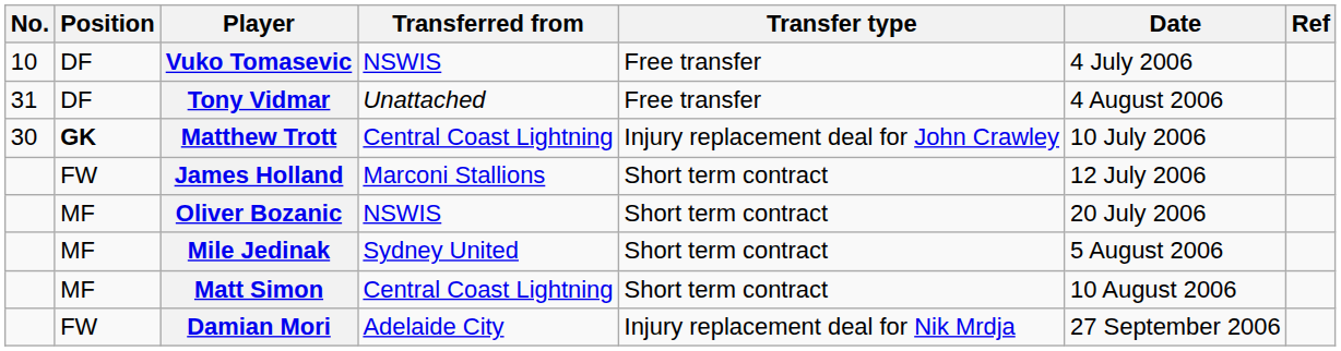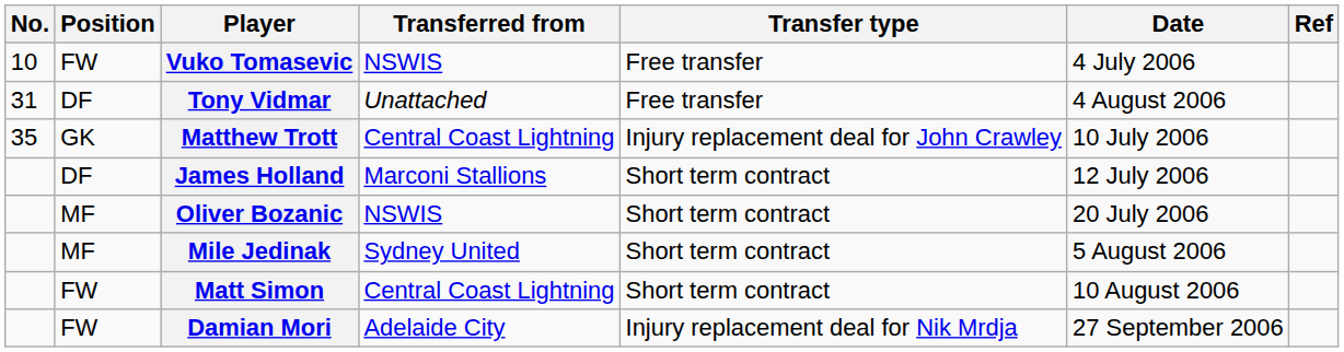 <table class="wikitable plainrowheaders" style="text-align:center; text-align:left">
 <tr>
 <th scope=col>No.</th>
 <th scope=col>Position</th>
 <th scope=col>Player</th>
 <th scope=col>Transferred from</th>
 <th scope=col>Transfer type</th>
 <th scope=col>Date</th>
 <th scope=col>Ref</th>
 </tr>
 <tr>
 <td>10</td>
-<td>DF</td>
+<td>FW</td>
 <th scope=row> <a href='#'>Vuko Tomasevic</a></th>
 <td> <a href='#'>NSWIS</a></td>
 <td>Free transfer</td>
 <td>4 July 2006</td>
 <td></td>
 </tr>
 <tr>
 <td>31</td>
 <td>DF</td>
 <th scope=row> <a href='#'>Tony Vidmar</a></th>
 <td><em>Unattached</em></td>
 <td>Free transfer</td>
 <td>4 August 2006</td>
 <td></td>
 </tr>
 <tr>
-<td>30</td>
-<td><strong>GK</strong></td>
+<td>35</td>
+<td>GK</td>
 <th scope=row> <a href='#'>Matthew Trott</a></th>
 <td> <a href='#'>Central Coast Lightning</a></td>
 <td>Injury replacement deal for <a href='#'>John Crawley</a></td>
 <td>10 July 2006</td>
 <td></td>
 </tr>
 <tr>
 <td></td>
-<td>FW</td>
+<td>DF</td>
 <th scope=row> <a href='#'>James Holland</a></th>
 <td><a href='#'>Marconi Stallions</a></td>
 <td>Short term contract</td>
 <td>12 July 2006</td>
 <td></td>
 </tr>
 <tr>
 <td></td>
 <td>MF</td>
 <th scope=row> <a href='#'>Oliver Bozanic</a></th>
 <td> <a href='#'>NSWIS</a></td>
 <td>Short term contract</td>
 <td>20 July 2006</td>
 <td></td>
 </tr>
 <tr>
 <td></td>
 <td>MF</td>
 <th scope=row> <a href='#'>Mile Jedinak</a></th>
 <td> <a href='#'>Sydney United</a></td>
 <td>Short term contract</td>
 <td>5 August 2006</td>
 <td></td>
 </tr>
 <tr>
 <td></td>
-<td>MF</td>
+<td>FW</td>
 <th scope=row> <a href='#'>Matt Simon</a></th>
 <td> <a href='#'>Central Coast Lightning</a></td>
 <td>Short term contract</td>
 <td>10 August 2006</td>
 <td></td>
 </tr>
 <tr>
 <td></td>
 <td>FW</td>
 <th scope=row> <a href='#'>Damian Mori</a></th>
 <td> <a href='#'>Adelaide City</a></td>
 <td>Injury replacement deal for <a href='#'>Nik Mrdja</a></td>
 <td>27 September 2006</td>
 <td></td>
 </tr>
 </table>
